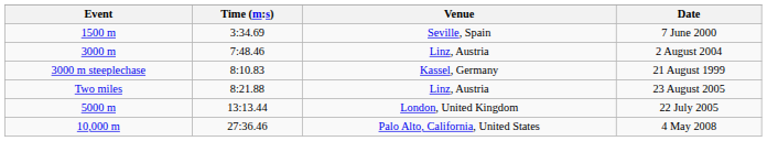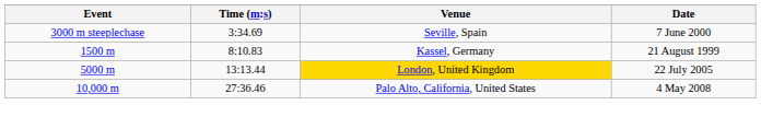 <table class="wikitable" style=" text-align:center; font-size:95%;" width="80%">
 <tr>
 </tr>
 <tr>
 <th>Event</th>
 <th>Time (<a href='#'>m</a>:<a href='#'>s</a>)</th>
 <th>Venue</th>
 <th>Date</th>
 </tr>
 <tr>
-<td><a href='#'>1500 m</a></td>
+<td><a href='#'>3000 m steeplechase</a></td>
 <td>3:34.69</td>
 <td><a href='#'>Seville</a>, Spain</td>
 <td>7 June 2000</td>
 </tr>
 <tr>
-<td><a href='#'>3000 m</a></td>
-<td>7:48.46</td>
-<td><a href='#'>Linz</a>, Austria</td>
-<td>2 August 2004</td>
-</tr>
-<tr>
-<td><a href='#'>3000 m steeplechase</a></td>
+<td><a href='#'>1500 m</a></td>
 <td>8:10.83</td>
 <td><a href='#'>Kassel</a>, Germany</td>
 <td>21 August 1999</td>
 </tr>
 <tr>
-<td><a href='#'>Two miles</a></td>
-<td>8:21.88</td>
-<td><a href='#'>Linz</a>, Austria</td>
-<td>23 August 2005</td>
-</tr>
-<tr>
 <td><a href='#'>5000 m</a></td>
 <td>13:13.44</td>
-<td><a href='#'>London</a>, United Kingdom</td>
+<td style="background: gold;"><a href='#'>London</a>, United Kingdom</td>
 <td>22 July 2005</td>
 </tr>
 <tr>
 <td><a href='#'>10,000 m</a></td>
 <td>27:36.46</td>
 <td><a href='#'>Palo Alto, California</a>, United States</td>
 <td>4 May 2008</td>
 </tr>
 </table>
